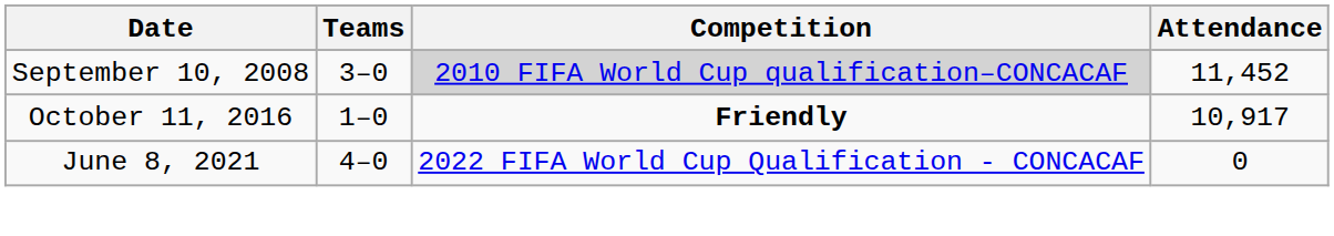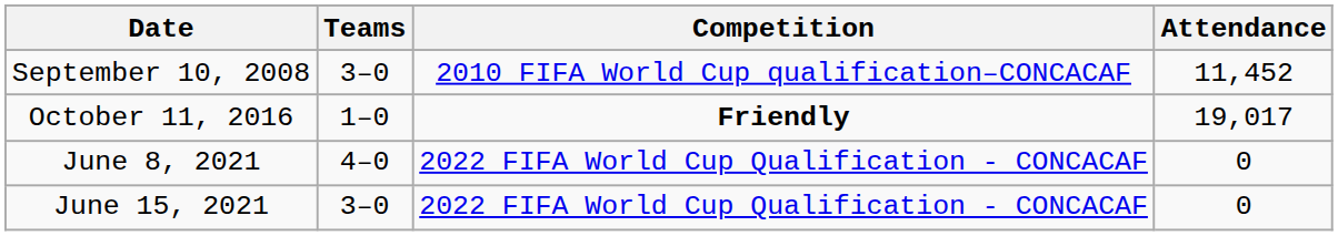 <table class="wikitable sortable" style="text-align:center">
 <tr>
 <th>Date</th>
 <th>Teams</th>
 <th>Competition</th>
 <th>Attendance</th>
 </tr>
 <tr>
 <td>September 10, 2008</td>
 <td> 3–0 </td>
-<td style="background: lightgrey;"><a href='#'>2010 FIFA World Cup qualification–CONCACAF</a></td>
+<td><a href='#'>2010 FIFA World Cup qualification–CONCACAF</a></td>
 <td>11,452</td>
 </tr>
 <tr>
 <td>October 11, 2016</td>
 <td> 1–0 </td>
 <td><strong>Friendly</strong></td>
-<td>10,917</td>
+<td>19,017</td>
 </tr>
 <tr>
 <td>June 8, 2021</td>
 <td> 4–0 </td>
 <td><a href='#'>2022 FIFA World Cup Qualification - CONCACAF</a></td>
 <td>0</td>
 </tr>
+<tr>
+<td>June 15, 2021</td>
+<td> 3–0 </td>
+<td><a href='#'>2022 FIFA World Cup Qualification - CONCACAF</a></td>
+<td>0</td>
+</tr>
 </table>
